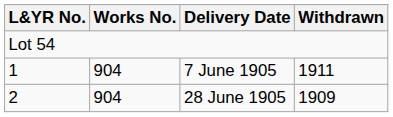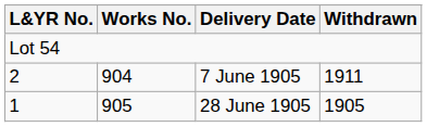 <table class="wikitable sortable collapsible uncollapsed">
 <tr>
 </tr>
 <tr>
 <th>L&YR No.</th>
 <th>Works No.</th>
 <th data-sort-type=date>Delivery Date</th>
 <th data-sort-type=date>Withdrawn</th>
 </tr>
 <tr>
 <td colspan=5>Lot 54</td>
 </tr>
 <tr>
-<td>1</td>
+<td>2</td>
 <td>904</td>
 <td>7 June 1905</td>
 <td>1911</td>
 </tr>
 <tr>
-<td>2</td>
-<td>904</td>
+<td>1</td>
+<td>905</td>
 <td>28 June 1905</td>
-<td>1909</td>
+<td>1905</td>
 </tr>
 </table>
